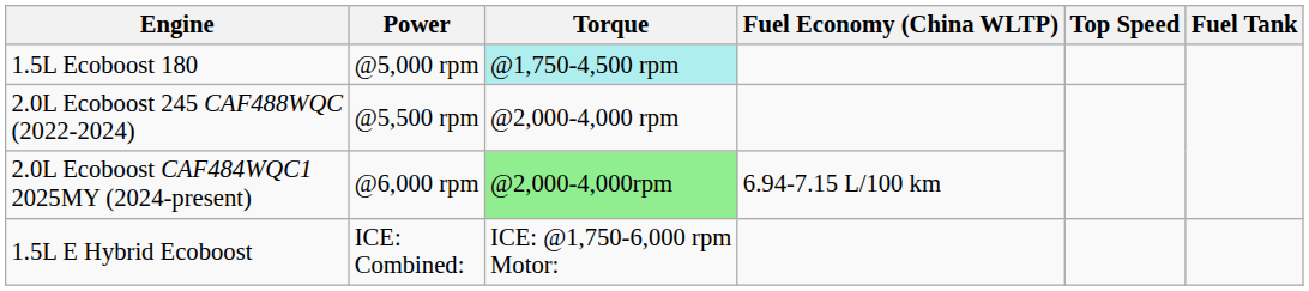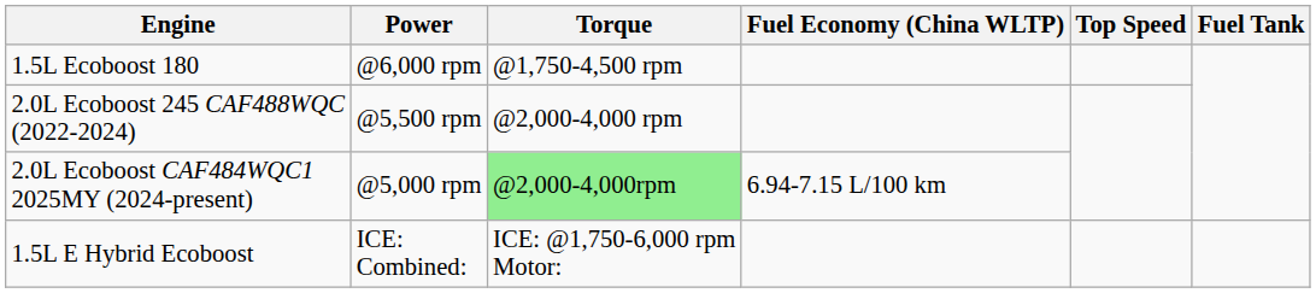 <table class="wikitable">
 <tr>
 <th>Engine</th>
 <th>Power</th>
 <th>Torque</th>
 <th>Fuel Economy (China WLTP)</th>
 <th>Top Speed</th>
 <th>Fuel Tank</th>
 </tr>
 <tr>
 <td>1.5L Ecoboost 180</td>
-<td> @5,000 rpm</td>
-<td style="background: paleturquoise;"> @1,750-4,500 rpm</td>
+<td> @6,000 rpm</td>
+<td> @1,750-4,500 rpm</td>
 <td></td>
 <td></td>
 <td rowspan="3"></td>
 </tr>
 <tr>
 <td>2.0L Ecoboost 245 <em>CAF488WQC</em><br>(2022-2024)</td>
 <td> @5,500 rpm</td>
 <td> @2,000-4,000 rpm</td>
 <td></td>
 <td rowspan="2"></td>
 </tr>
 <tr>
 <td>2.0L Ecoboost <em>CAF484WQC1</em><br>2025MY (2024-present)</td>
-<td> @6,000 rpm</td>
+<td> @5,000 rpm</td>
 <td style="background: lightgreen;">@2,000-4,000rpm</td>
 <td>6.94-7.15 L/100 km</td>
 </tr>
 <tr>
 <td>1.5L E Hybrid Ecoboost</td>
 <td>ICE: <br>Combined: </td>
 <td>ICE:  @1,750-6,000 rpm<br>Motor: </td>
 <td></td>
 <td></td>
 <td></td>
 </tr>
 </table>
